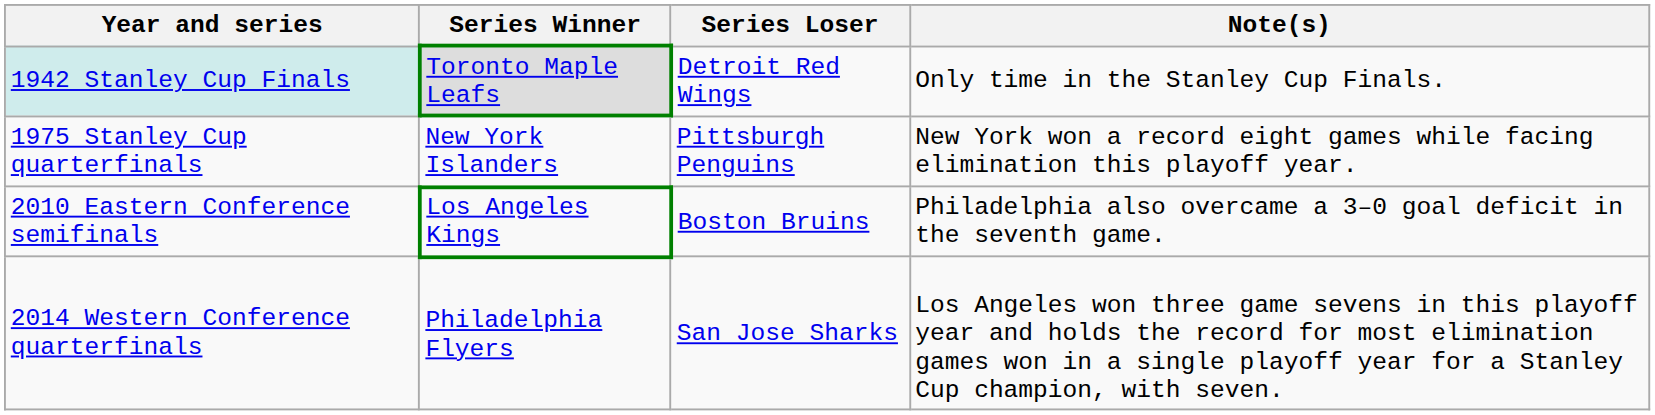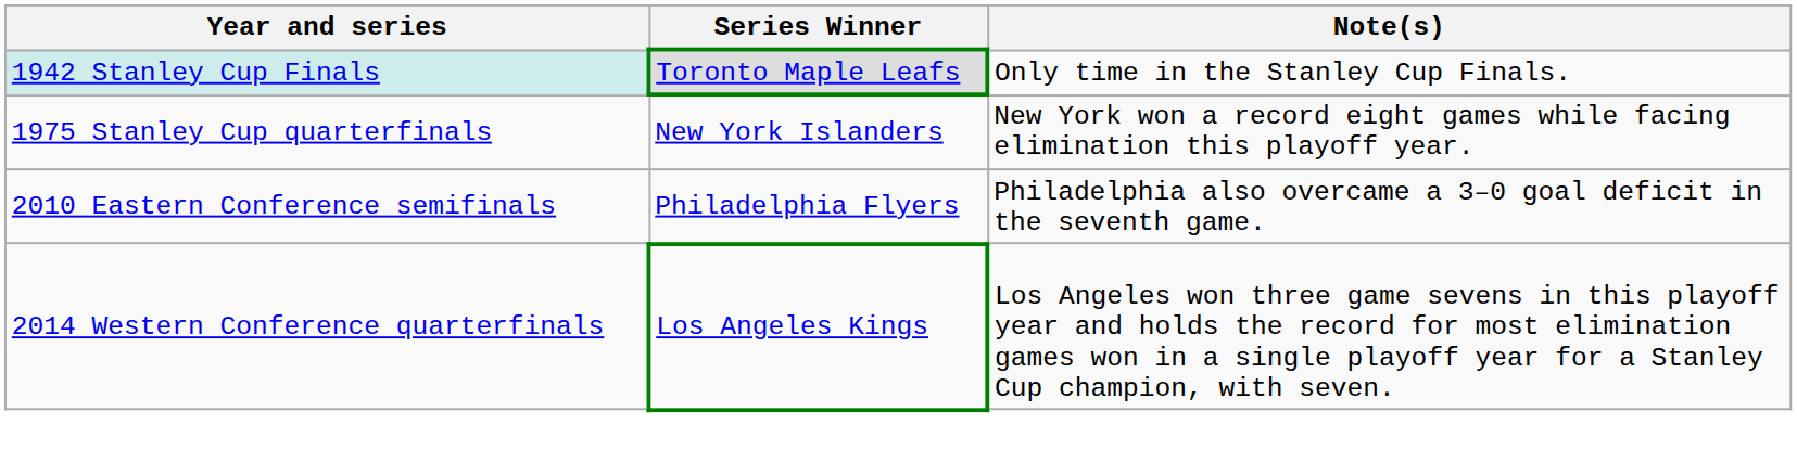 <table class="wikitable">
 <tr>
 <th>Year and series</th>
 <th>Series Winner</th>
-<th>Series Loser</th>
 <th width="45%">Note(s)</th>
 </tr>
 <tr>
 <td bgcolor="#cfecec"><a href='#'>1942 Stanley Cup Finals</a></td>
 <td style="border-bottom:2px solid green; border-top:2px solid green; border-left:2px solid green; border-right:2px solid green" bgcolor="#dddddd"><a href='#'>Toronto Maple Leafs</a></td>
-<td><a href='#'>Detroit Red Wings</a></td>
 <td>Only time in the Stanley Cup Finals.</td>
 </tr>
 <tr>
 <td><a href='#'>1975 Stanley Cup quarterfinals</a></td>
 <td><a href='#'>New York Islanders</a></td>
-<td><a href='#'>Pittsburgh Penguins</a></td>
 <td>New York won a record eight games while facing elimination this playoff year.</td>
 </tr>
 <tr>
 <td><a href='#'>2010 Eastern Conference semifinals</a></td>
-<td style="border-bottom:2px solid green; border-top:2px solid green; border-left:2px solid green; border-right:2px solid green"><a href='#'>Los Angeles Kings</a></td>
-<td><a href='#'>Boston Bruins</a></td>
+<td><a href='#'>Philadelphia Flyers</a></td>
 <td>Philadelphia also overcame a 3–0 goal deficit in the seventh game.</td>
 </tr>
 <tr>
 <td><a href='#'>2014 Western Conference quarterfinals</a></td>
-<td><a href='#'>Philadelphia Flyers</a></td>
-<td><a href='#'>San Jose Sharks</a></td>
+<td style="border-bottom:2px solid green; border-top:2px solid green; border-left:2px solid green; border-right:2px solid green"><a href='#'>Los Angeles Kings</a></td>
 <td><br>Los Angeles won three game sevens in this playoff year and holds the record for most elimination games won in a single playoff year for a Stanley Cup champion, with seven.</td>
 </tr>
 </table>
